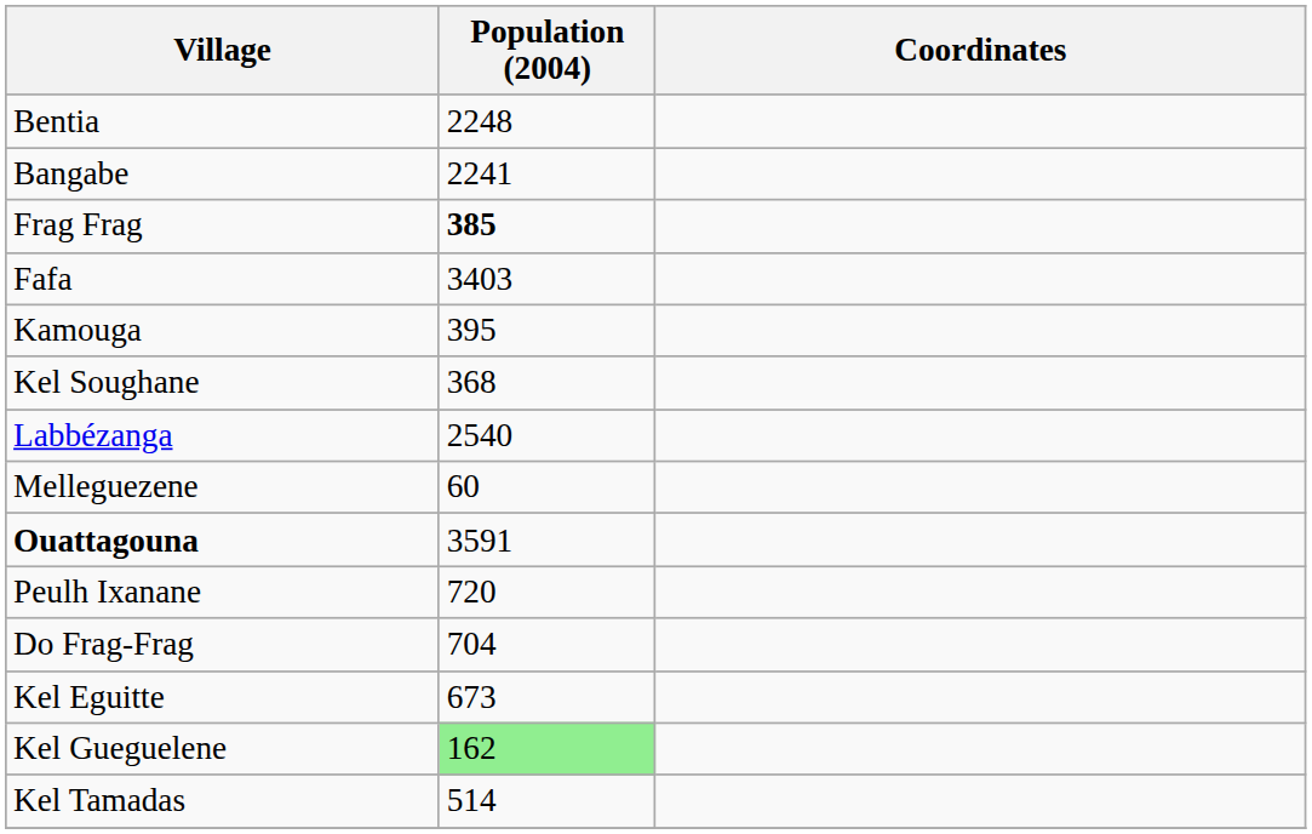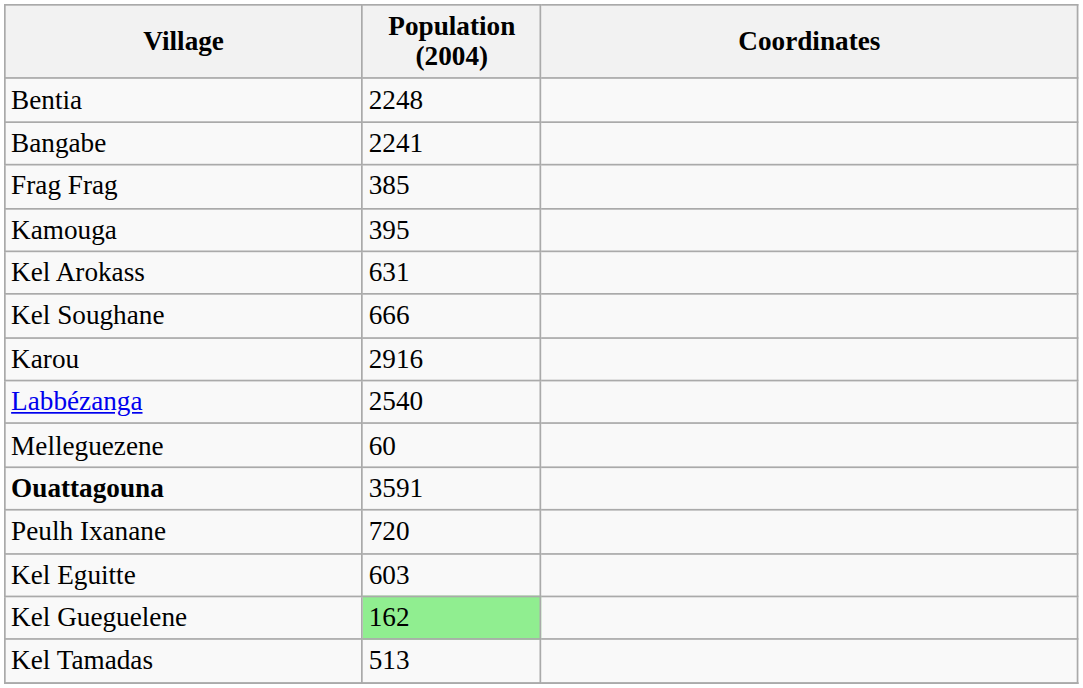 <table class="wikitable" width= "50%">
 <tr>
 <th width=30%>Village</th>
 <th width=15%>Population <br>(2004)</th>
 <th width=45%>Coordinates</th>
 </tr>
 <tr>
 <td>Bentia</td>
 <td>2248</td>
 <td></td>
 </tr>
 <tr>
 <td>Bangabe</td>
 <td>2241</td>
 <td></td>
 </tr>
 <tr>
 <td>Frag Frag</td>
-<td><strong>385</strong></td>
-<td></td>
-</tr>
-<tr>
-<td>Fafa</td>
-<td>3403</td>
+<td>385</td>
 <td></td>
 </tr>
 <tr>
 <td>Kamouga</td>
 <td>395</td>
 <td></td>
 </tr>
 <tr>
+<td>Kel Arokass</td>
+<td>631</td>
+<td></td>
+</tr>
+<tr>
 <td>Kel Soughane</td>
-<td>368</td>
+<td>666</td>
+<td></td>
+</tr>
+<tr>
+<td>Karou</td>
+<td>2916</td>
 <td></td>
 </tr>
 <tr>
 <td><a href='#'>Labbézanga</a></td>
 <td>2540</td>
 <td></td>
 </tr>
 <tr>
 <td>Melleguezene</td>
 <td>60</td>
 <td></td>
 </tr>
 <tr>
 <td><strong>Ouattagouna</strong></td>
 <td>3591</td>
 <td></td>
 </tr>
 <tr>
 <td>Peulh Ixanane</td>
 <td>720</td>
 <td></td>
 </tr>
 <tr>
-<td>Do Frag-Frag</td>
-<td>704</td>
-<td></td>
-</tr>
-<tr>
 <td>Kel Eguitte</td>
-<td>673</td>
+<td>603</td>
 <td></td>
 </tr>
 <tr>
 <td>Kel Gueguelene</td>
 <td style="background: lightgreen;">162</td>
 <td></td>
 </tr>
 <tr>
 <td>Kel Tamadas</td>
-<td>514</td>
+<td>513</td>
 <td></td>
 </tr>
 <tr>
 </tr>
 </table>
